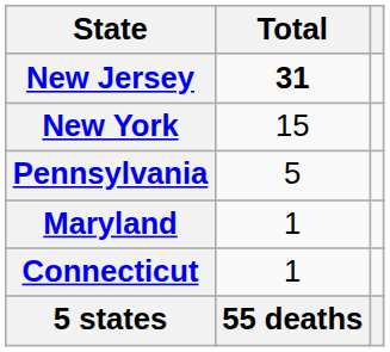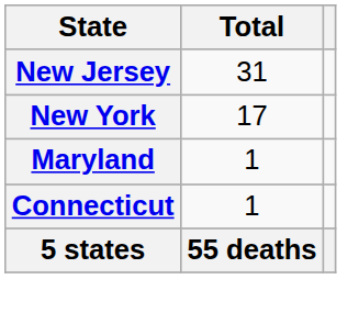 <table class="wikitable floatright" style="text-align:center;">
 <tr>
 <th scope="col">State</th>
 <th scope="col">Total</th>
 <th scope="col"></th>
 </tr>
 <tr>
 <th scope="row"><a href='#'>New Jersey</a></th>
-<td><strong>31</strong></td>
+<td>31</td>
 <td></td>
 </tr>
 <tr>
 <th scope="row"><a href='#'>New York</a></th>
-<td>15</td>
-<td></td>
-</tr>
-<tr>
-<th scope="row"><a href='#'>Pennsylvania</a></th>
-<td>5</td>
+<td>17</td>
 <td></td>
 </tr>
 <tr>
 <th scope="row"><a href='#'>Maryland</a></th>
 <td>1</td>
 <td></td>
 </tr>
 <tr>
 <th scope="row"><a href='#'>Connecticut</a></th>
 <td>1</td>
 <td></td>
 </tr>
 <tr>
 <th>5 states</th>
 <th>55 deaths</th>
 <th></th>
 </tr>
 </table>
